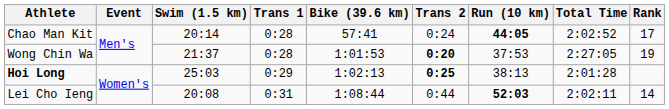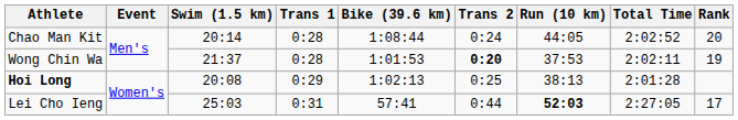 <table class=wikitable style=font-size:90%;text-align:center>
 <tr>
 <th>Athlete</th>
 <th>Event</th>
 <th>Swim (1.5 km)</th>
 <th>Trans 1</th>
 <th>Bike (39.6 km)</th>
 <th>Trans 2</th>
 <th>Run (10 km)</th>
 <th>Total Time</th>
 <th>Rank</th>
 </tr>
 <tr>
 <td align=left>Chao Man Kit</td>
 <td align=left rowspan=2><a href='#'>Men's</a></td>
 <td>20:14</td>
 <td>0:28</td>
-<td>57:41</td>
+<td>1:08:44</td>
 <td>0:24</td>
-<td><strong>44:05</strong></td>
+<td>44:05</td>
 <td>2:02:52</td>
-<td>17</td>
+<td>20</td>
 </tr>
 <tr>
 <td align=left>Wong Chin Wa</td>
 <td>21:37</td>
 <td>0:28</td>
 <td>1:01:53</td>
 <td><strong>0:20</strong></td>
 <td>37:53</td>
-<td>2:27:05</td>
+<td>2:02:11</td>
 <td>19</td>
 </tr>
 <tr>
 <td align=left><strong>Hoi Long</strong></td>
 <td align=left rowspan=2><a href='#'>Women's</a></td>
-<td>25:03</td>
+<td>20:08</td>
 <td>0:29</td>
 <td>1:02:13</td>
-<td><strong>0:25</strong></td>
+<td>0:25</td>
 <td>38:13</td>
 <td>2:01:28</td>
 <td></td>
 </tr>
 <tr>
 <td align=left>Lei Cho Ieng</td>
-<td>20:08</td>
+<td>25:03</td>
 <td>0:31</td>
-<td>1:08:44</td>
+<td>57:41</td>
 <td>0:44</td>
 <td><strong>52:03</strong></td>
-<td>2:02:11</td>
-<td>14</td>
+<td>2:27:05</td>
+<td>17</td>
 </tr>
 </table>
